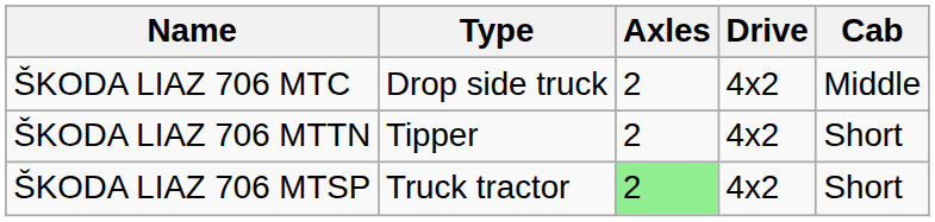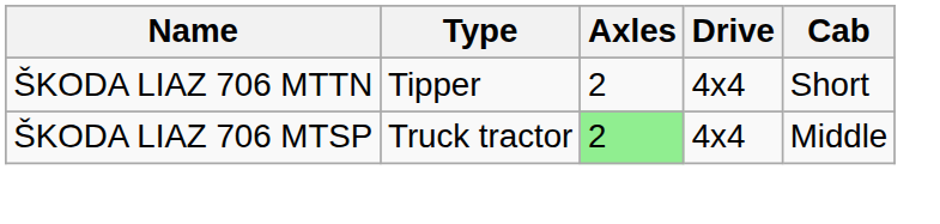 <table class="wikitable">
 <tr>
 <th>Name</th>
 <th>Type</th>
 <th>Axles</th>
 <th>Drive</th>
 <th>Cab</th>
 </tr>
 <tr>
-<td>ŠKODA LIAZ 706 MTC</td>
-<td>Drop side truck</td>
-<td>2</td>
-<td>4x2</td>
-<td>Middle</td>
-</tr>
-<tr>
 <td>ŠKODA LIAZ 706 MTTN</td>
 <td>Tipper</td>
 <td>2</td>
-<td>4x2</td>
+<td>4x4</td>
 <td>Short</td>
 </tr>
 <tr>
 <td>ŠKODA LIAZ 706 MTSP</td>
 <td>Truck tractor</td>
 <td style="background: lightgreen;">2</td>
-<td>4x2</td>
-<td>Short</td>
+<td>4x4</td>
+<td>Middle</td>
 </tr>
 </table>
